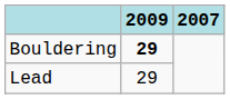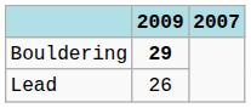 <table class="wikitable" style="text-align: center;">
 <tr>
 <th style="background: #b0e0e6;"></th>
 <th style="background: #b0e0e6;">2009</th>
 <th style="background: #b0e0e6;">2007</th>
 </tr>
 <tr>
 <td align="left">Bouldering</td>
 <td><strong>29</strong></td>
 </tr>
 <tr>
 <td align="left">Lead</td>
-<td>29</td>
+<td>26</td>
 </tr>
 </table>
